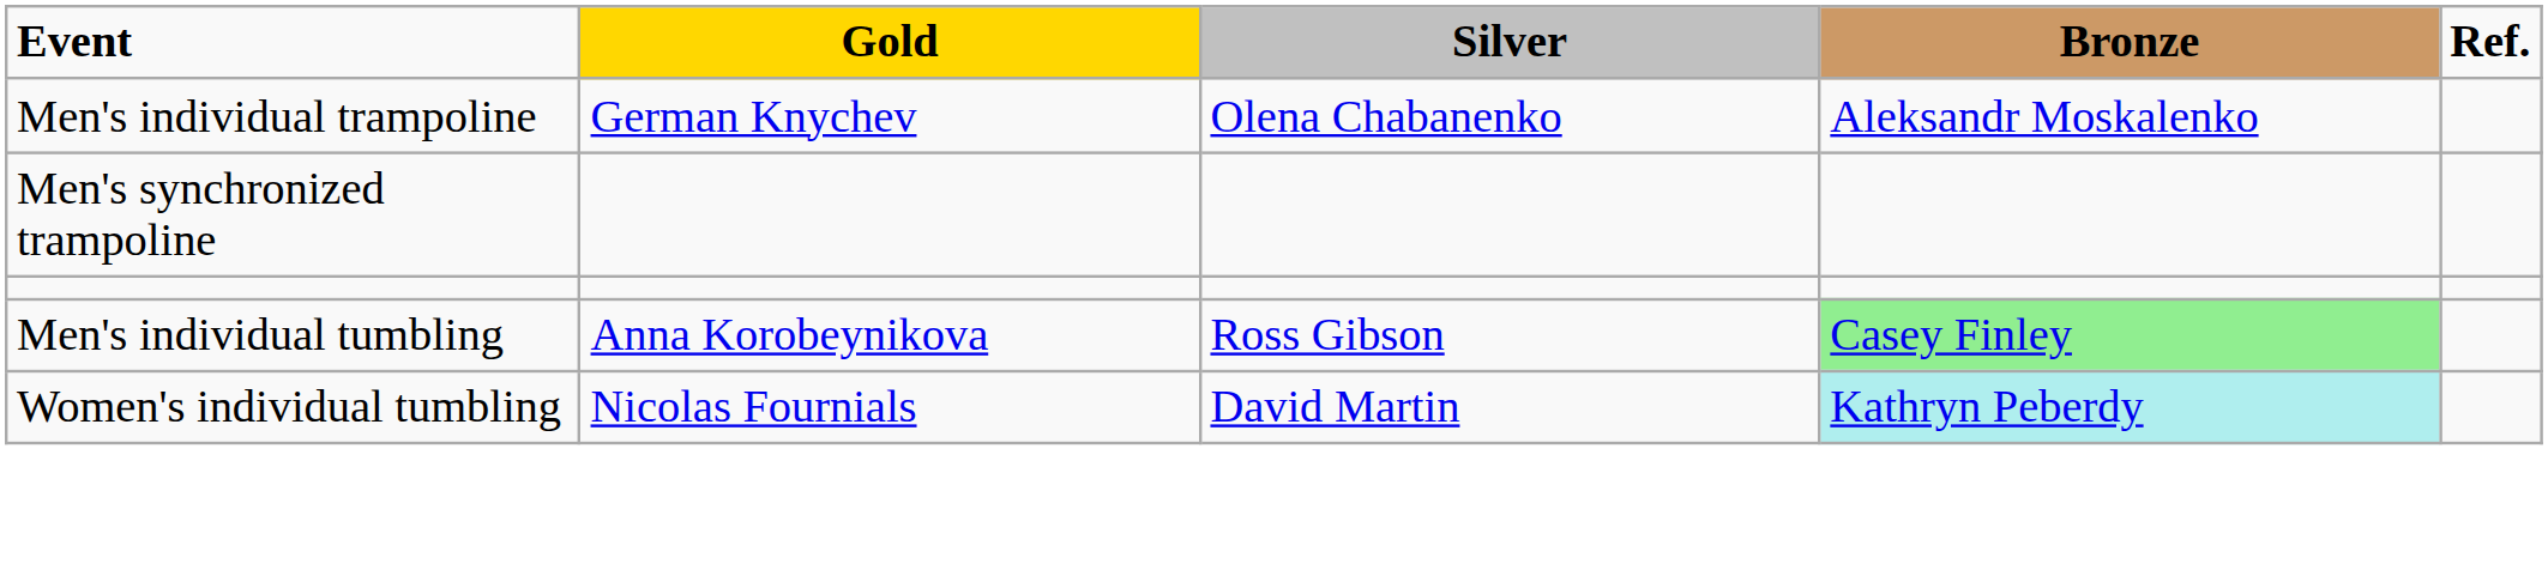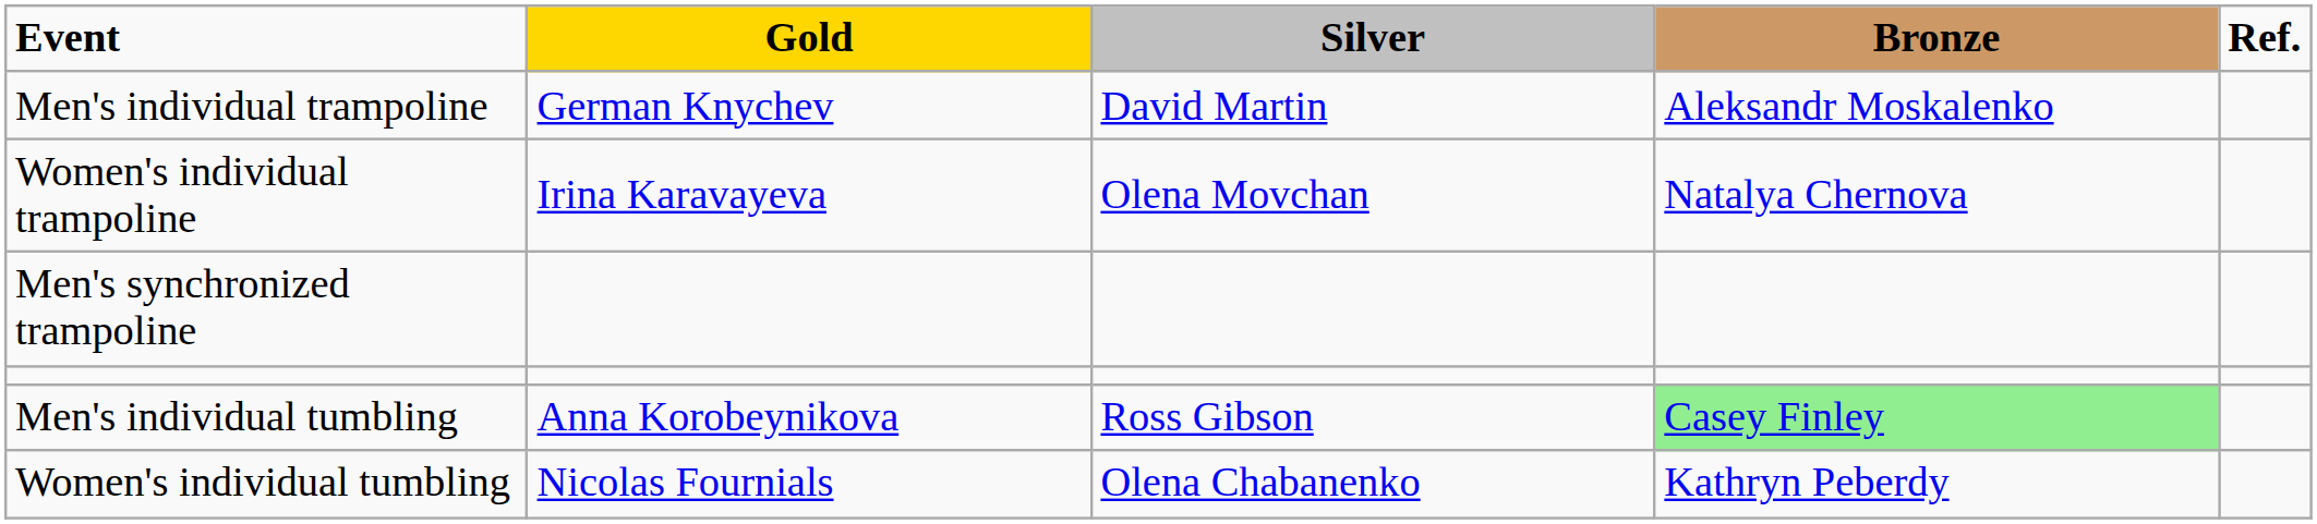 <table class="wikitable">
 <tr>
 <td style="width:12em;"><strong>Event</strong></td>
 <td style="text-align:center; background:gold; width:13em;"><strong>Gold</strong></td>
 <td style="text-align:center; background:silver; width:13em;"><strong>Silver</strong></td>
 <td style="text-align:center; background:#c96; width:13em;"><strong>Bronze</strong></td>
 <td style="width:1em;"><strong>Ref.</strong></td>
 </tr>
 <tr>
 <td>Men's individual trampoline</td>
 <td> <a href='#'>German Knychev</a></td>
-<td> <a href='#'>Olena Chabanenko</a></td>
+<td> <a href='#'>David Martin</a></td>
 <td> <a href='#'>Aleksandr Moskalenko</a></td>
+<td></td>
+</tr>
+<tr>
+<td>Women's individual trampoline</td>
+<td> <a href='#'>Irina Karavayeva</a></td>
+<td> <a href='#'>Olena Movchan</a></td>
+<td> <a href='#'>Natalya Chernova</a></td>
 <td></td>
 </tr>
 <tr>
 <td>Men's synchronized trampoline</td>
 <td></td>
 <td></td>
 <td></td>
 <td></td>
 </tr>
 <tr>
 <td></td>
 <td></td>
 <td></td>
 <td></td>
 <td></td>
 </tr>
 <tr>
 <td>Men's individual tumbling</td>
 <td> <a href='#'>Anna Korobeynikova</a></td>
 <td> <a href='#'>Ross Gibson</a></td>
 <td style="background: lightgreen;"> <a href='#'>Casey Finley</a></td>
 <td></td>
 </tr>
 <tr>
 <td>Women's individual tumbling</td>
 <td> <a href='#'>Nicolas Fournials</a></td>
-<td> <a href='#'>David Martin</a></td>
-<td style="background: paleturquoise;"> <a href='#'>Kathryn Peberdy</a></td>
+<td> <a href='#'>Olena Chabanenko</a></td>
+<td> <a href='#'>Kathryn Peberdy</a></td>
 <td></td>
 </tr>
 </table>
